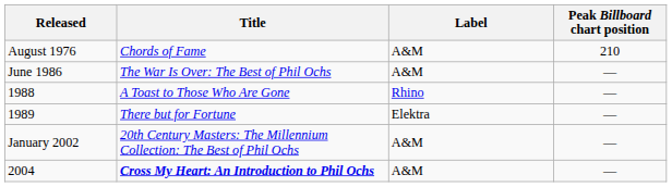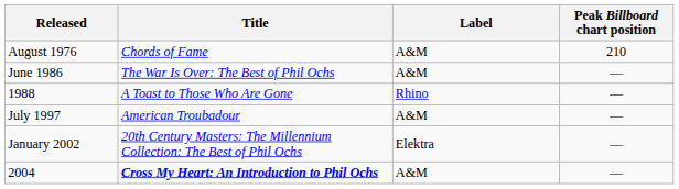 <table class="wikitable">
 <tr>
 <th style="width:8em">Released</th>
 <th style="width:20em">Title</th>
 <th style="width:12em">Label</th>
 <th style="width:8em">Peak <em>Billboard</em><br>chart position</th>
 </tr>
 <tr>
 <td>August 1976</td>
 <td><em><a href='#'>Chords of Fame</a></em></td>
 <td>A&M</td>
 <td align="center">210</td>
 </tr>
 <tr>
 <td>June 1986</td>
 <td><em><a href='#'>The War Is Over: The Best of Phil Ochs</a></em></td>
 <td>A&M</td>
 <td align="center">—</td>
 </tr>
 <tr>
 <td>1988</td>
 <td><em><a href='#'>A Toast to Those Who Are Gone</a></em></td>
 <td><a href='#'>Rhino</a></td>
 <td align="center">—</td>
 </tr>
 <tr>
-<td>1989</td>
-<td><em><a href='#'>There but for Fortune</a></em></td>
-<td>Elektra</td>
+<td>July 1997</td>
+<td><em><a href='#'>American Troubadour</a></em></td>
+<td>A&M</td>
 <td align="center">—</td>
 </tr>
 <tr>
 <td>January 2002</td>
 <td><em><a href='#'>20th Century Masters: The Millennium Collection: The Best of Phil Ochs</a></em></td>
-<td>A&M</td>
+<td>Elektra</td>
 <td align="center">—</td>
 </tr>
 <tr>
 <td>2004</td>
 <td><strong><em><a href='#'>Cross My Heart: An Introduction to Phil Ochs</a></em></strong></td>
 <td>A&M</td>
 <td align="center">—</td>
 </tr>
 </table>
